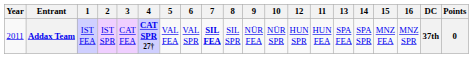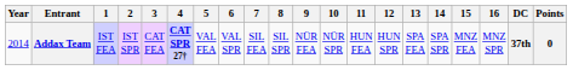 <table class="wikitable" style="text-align:center; font-size:85%">
 <tr>
 <th>Year</th>
 <th>Entrant</th>
 <th>1</th>
 <th>2</th>
 <th>3</th>
 <th>4</th>
 <th>5</th>
 <th>6</th>
 <th>7</th>
 <th>8</th>
 <th>9</th>
 <th>10</th>
+<th>11</th>
 <th>12</th>
-<th>11</th>
 <th>13</th>
 <th>14</th>
 <th>15</th>
 <th>16</th>
 <th>DC</th>
 <th>Points</th>
 </tr>
 <tr>
-<td><a href='#'>2011</a></td>
+<td><a href='#'>2014</a></td>
 <th nowrap><a href='#'>Addax Team</a></th>
 <td style="background:#CFCFFF;"><a href='#'>IST<br>FEA</a><br></td>
 <td style="background:#efcfff;"><a href='#'>IST<br>SPR</a><br></td>
 <td style="background:#efcfff;"><a href='#'>CAT<br>FEA</a><br></td>
 <td style="background:#cfcfff;"><strong><a href='#'>CAT<br>SPR</a><br><small>27†</small></strong></td>
 <td><a href='#'>VAL<br>FEA</a></td>
 <td><a href='#'>VAL<br>SPR</a></td>
-<td><strong><a href='#'>SIL<br>FEA</a></strong></td>
+<td><a href='#'>SIL<br>FEA</a></td>
 <td><a href='#'>SIL<br>SPR</a></td>
 <td><a href='#'>NÜR<br>FEA</a></td>
 <td><a href='#'>NÜR<br>SPR</a></td>
+<td><a href='#'>HUN<br>FEA</a></td>
 <td><a href='#'>HUN<br>SPR</a></td>
-<td><a href='#'>HUN<br>FEA</a></td>
 <td><a href='#'>SPA<br>FEA</a></td>
 <td><a href='#'>SPA<br>SPR</a></td>
 <td><a href='#'>MNZ<br>FEA</a></td>
 <td><a href='#'>MNZ<br>SPR</a></td>
 <th>37th</th>
 <th>0</th>
 </tr>
 </table>
